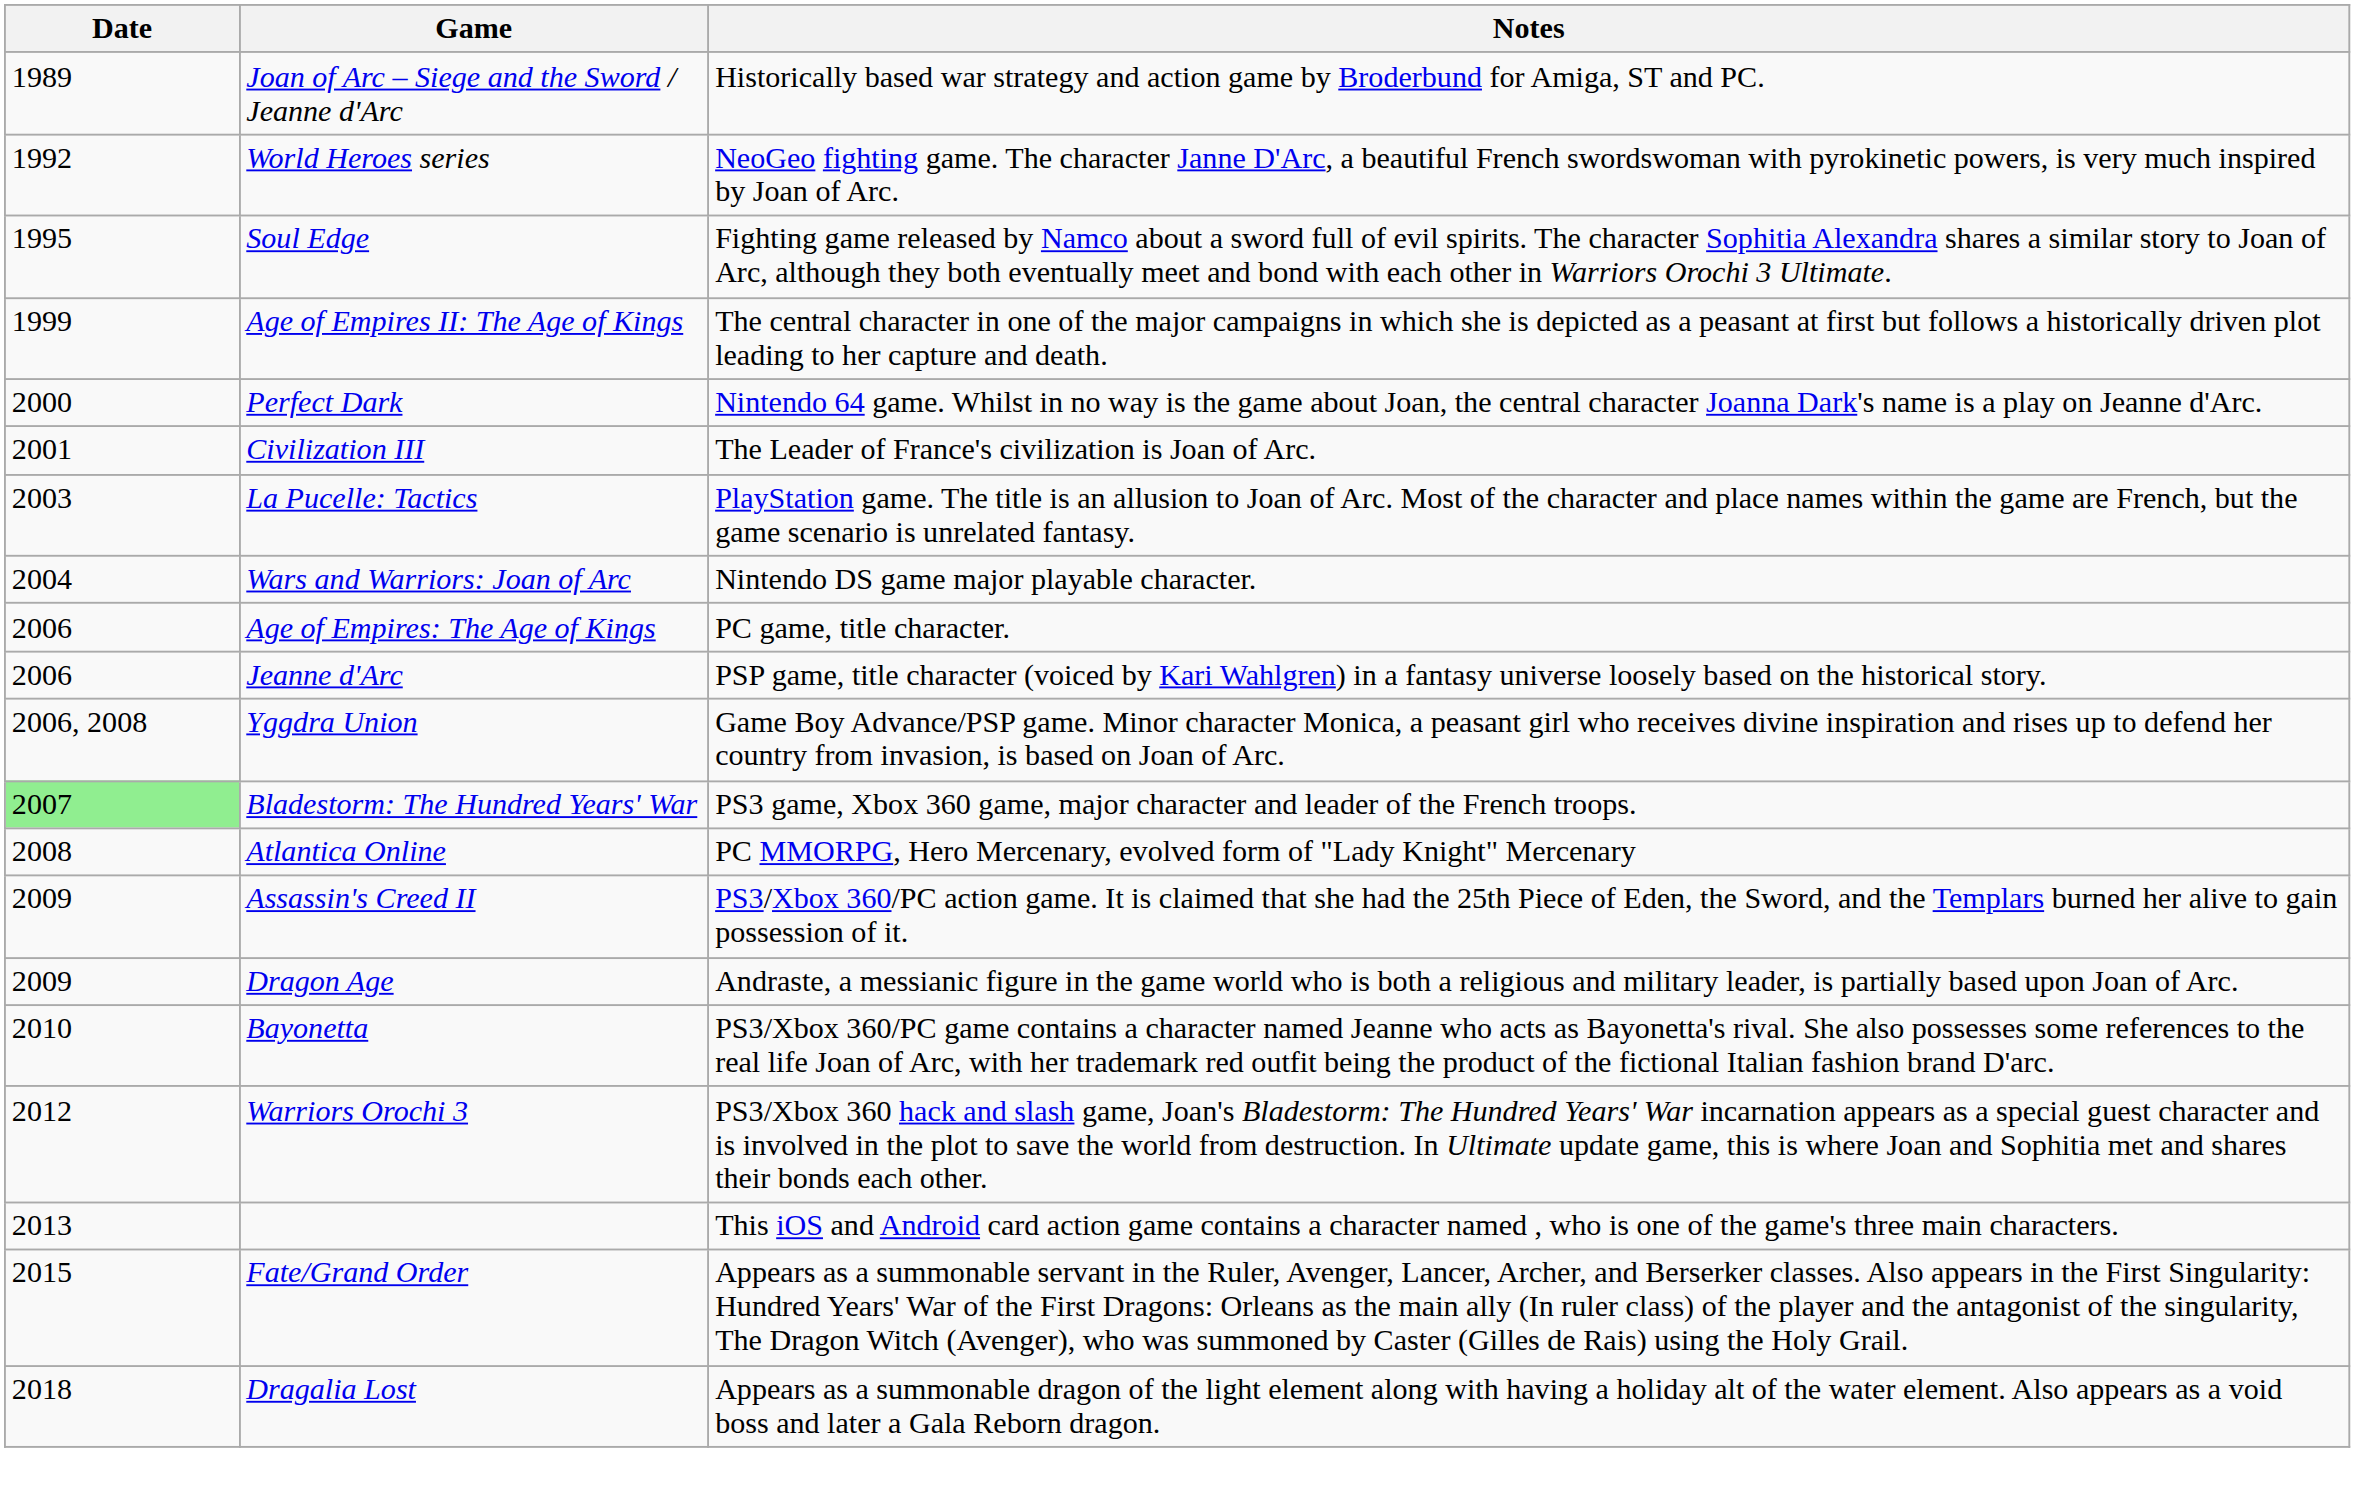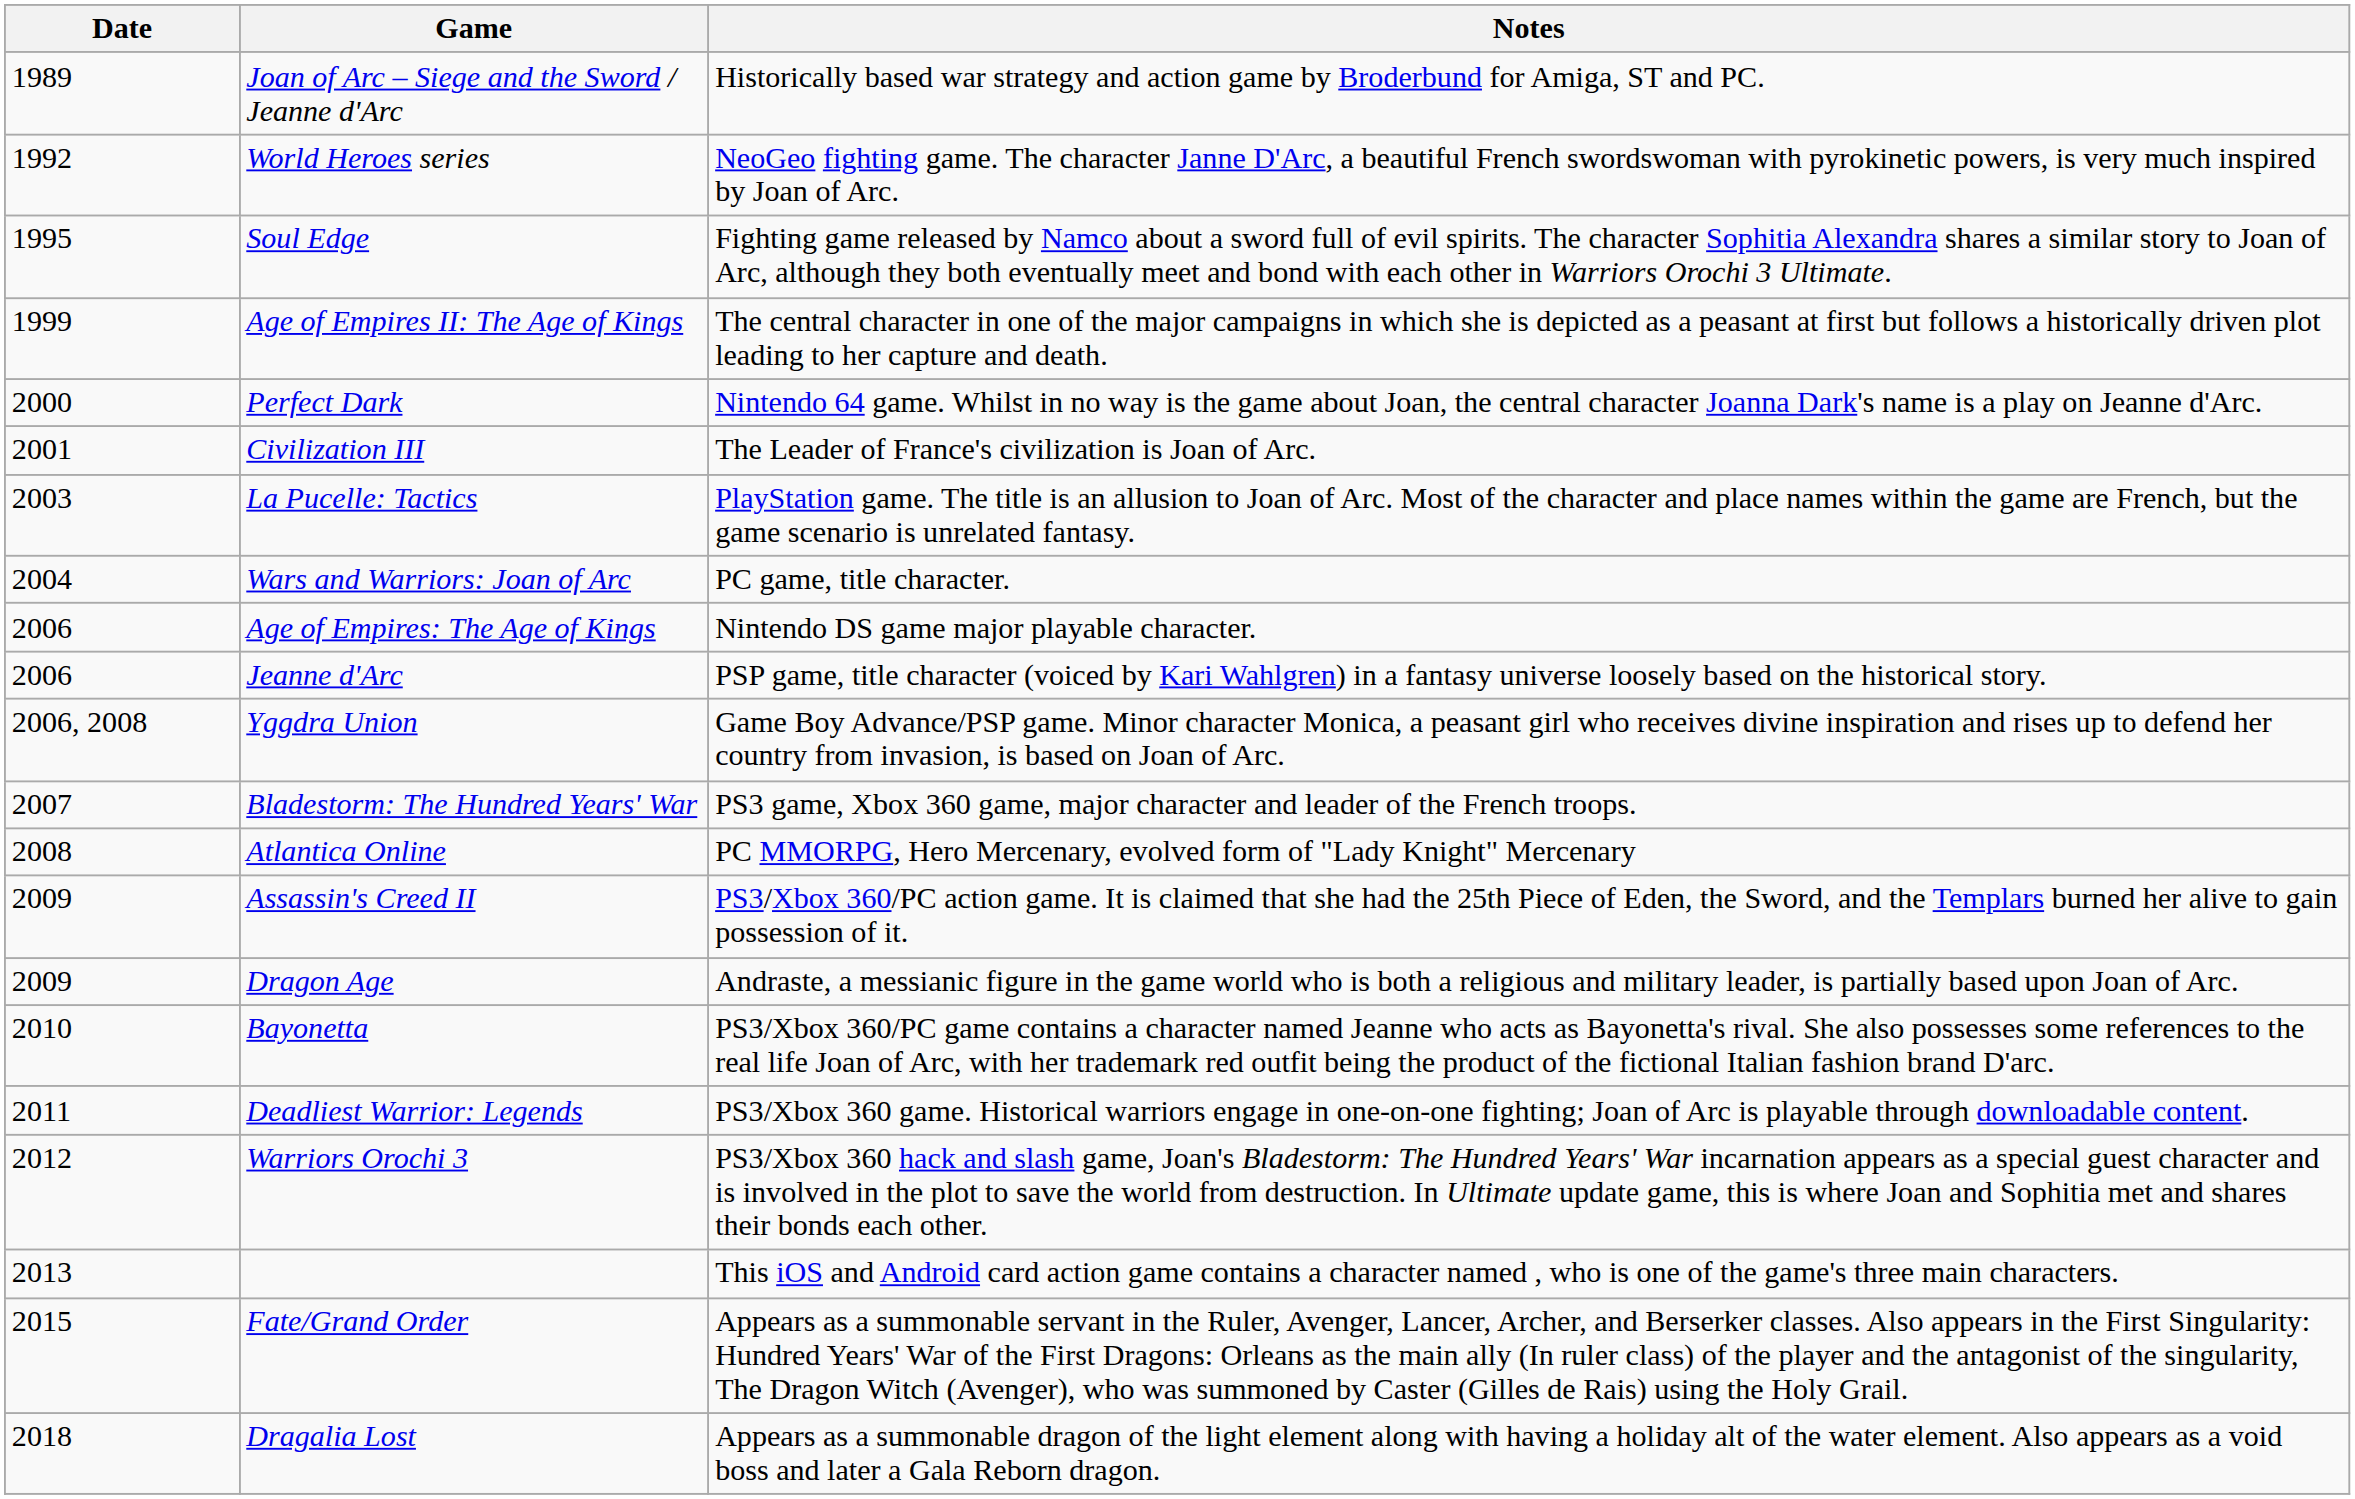 <table class="wikitable sortable">
 <tr>
 <th width="10%">Date</th>
 <th width="20%">Game</th>
 <th width="70%">Notes</th>
 </tr>
 <tr valign="top">
 <td>1989</td>
 <td><em><a href='#'>Joan of Arc – Siege and the Sword</a> / Jeanne d'Arc</em></td>
 <td>Historically based war strategy and action game by <a href='#'>Broderbund</a> for Amiga, ST and PC.</td>
 </tr>
 <tr valign="top">
 <td>1992</td>
 <td><em><a href='#'>World Heroes</a> series</em></td>
 <td><a href='#'>NeoGeo</a> <a href='#'>fighting</a> game. The character <a href='#'>Janne D'Arc</a>, a beautiful French swordswoman with pyrokinetic powers, is very much inspired by Joan of Arc.</td>
 </tr>
 <tr valign="top">
 <td>1995</td>
 <td><em><a href='#'>Soul Edge</a></em></td>
 <td>Fighting game released by <a href='#'>Namco</a> about a sword full of evil spirits. The character <a href='#'>Sophitia Alexandra</a> shares a similar story to Joan of Arc, although they both eventually meet and bond with each other in <em>Warriors Orochi 3 Ultimate</em>.</td>
 </tr>
 <tr valign="top">
 <td>1999</td>
 <td><em><a href='#'>Age of Empires II: The Age of Kings</a></em></td>
 <td>The central character in one of the major campaigns in which she is depicted as a peasant at first but follows a historically driven plot leading to her capture and death.</td>
 </tr>
 <tr valign="top">
 <td>2000</td>
 <td><em><a href='#'>Perfect Dark</a></em></td>
 <td><a href='#'>Nintendo 64</a> game. Whilst in no way is the game about Joan, the central character <a href='#'>Joanna Dark</a>'s name is a play on Jeanne d'Arc.</td>
 </tr>
 <tr valign="top">
 <td>2001</td>
 <td><em><a href='#'>Civilization III</a></em></td>
 <td>The Leader of France's civilization is Joan of Arc.</td>
 </tr>
 <tr valign="top">
 <td>2003</td>
 <td><em><a href='#'>La Pucelle: Tactics</a></em></td>
 <td><a href='#'>PlayStation</a> game.  The title is an allusion to Joan of Arc.  Most of the character and place names within the game are French, but the game scenario is unrelated fantasy.</td>
 </tr>
 <tr valign="top">
 <td>2004</td>
 <td><em><a href='#'>Wars and Warriors: Joan of Arc</a></em></td>
-<td>Nintendo DS game major playable character.</td>
+<td>PC game, title character.</td>
 </tr>
 <tr valign="top">
 <td>2006</td>
 <td><em><a href='#'>Age of Empires: The Age of Kings</a></em></td>
-<td>PC game, title character.</td>
+<td>Nintendo DS game major playable character.</td>
 </tr>
 <tr valign="top">
 <td>2006</td>
 <td><em><a href='#'>Jeanne d'Arc</a></em></td>
 <td>PSP game, title character (voiced by <a href='#'>Kari Wahlgren</a>) in a fantasy universe loosely based on the historical story.</td>
 </tr>
 <tr valign="top">
 <td>2006, 2008</td>
 <td><em><a href='#'>Yggdra Union</a></em></td>
 <td>Game Boy Advance/PSP game. Minor character Monica, a peasant girl who receives divine inspiration and rises up to defend her country from invasion, is based on Joan of Arc.</td>
 </tr>
 <tr valign="top">
-<td style="background: lightgreen;">2007</td>
+<td>2007</td>
 <td><em><a href='#'>Bladestorm: The Hundred Years' War</a></em></td>
 <td>PS3 game, Xbox 360 game, major character and leader of the French troops.</td>
 </tr>
 <tr valign="top">
 <td>2008</td>
 <td><em><a href='#'>Atlantica Online</a></em></td>
 <td>PC <a href='#'>MMORPG</a>, Hero Mercenary, evolved form of "Lady Knight" Mercenary</td>
 </tr>
 <tr valign="top">
 <td>2009</td>
 <td><em><a href='#'>Assassin's Creed II</a></em></td>
 <td><a href='#'>PS3</a>/<a href='#'>Xbox 360</a>/PC action game. It is claimed that she had the 25th Piece of Eden, the Sword, and the <a href='#'>Templars</a> burned her alive to gain possession of it.</td>
 </tr>
 <tr>
 <td>2009</td>
 <td><em><a href='#'>Dragon Age</a></em></td>
 <td>Andraste, a messianic figure in the game world who is both a religious and military leader, is partially based upon Joan of Arc.</td>
 </tr>
 <tr valign="top">
 <td>2010</td>
 <td><em><a href='#'>Bayonetta</a></em></td>
 <td>PS3/Xbox 360/PC game contains a character named Jeanne who acts as Bayonetta's rival. She also possesses some references to the real life Joan of Arc, with her trademark red outfit being the product of the fictional Italian fashion brand D'arc.</td>
 </tr>
 <tr valign="top">
+<td>2011</td>
+<td><em><a href='#'>Deadliest Warrior: Legends</a></em></td>
+<td>PS3/Xbox 360 game. Historical warriors engage in one-on-one fighting; Joan of Arc is playable through <a href='#'>downloadable content</a>.</td>
+</tr>
+<tr valign="top">
 <td>2012</td>
 <td><em><a href='#'>Warriors Orochi 3</a></em></td>
 <td>PS3/Xbox 360 <a href='#'>hack and slash</a> game, Joan's <em>Bladestorm: The Hundred Years' War</em> incarnation appears as a special guest character and is involved in the plot to save the world from destruction. In <em>Ultimate</em> update game, this is where Joan and Sophitia met and shares their bonds each other.</td>
 </tr>
 <tr valign="top">
 <td>2013</td>
 <td></td>
 <td>This <a href='#'>iOS</a> and <a href='#'>Android</a> card action game contains a character named , who is one of the game's three main characters.</td>
 </tr>
 <tr valign="top">
 <td>2015</td>
 <td><em><a href='#'>Fate/Grand Order</a></em></td>
 <td>Appears as a summonable servant in the Ruler, Avenger, Lancer, Archer, and Berserker classes. Also appears in the First Singularity: Hundred Years' War of the First Dragons: Orleans as the main ally (In ruler class) of the player and the antagonist of the singularity, The Dragon Witch (Avenger), who was summoned by Caster (Gilles de Rais) using the Holy Grail.</td>
 </tr>
 <tr valign="top">
 <td>2018</td>
 <td><em><a href='#'>Dragalia Lost</a></em></td>
 <td>Appears as a summonable dragon of the light element along with having a holiday alt of the water element. Also appears as a void boss and later a Gala Reborn dragon.</td>
 </tr>
 </table>
